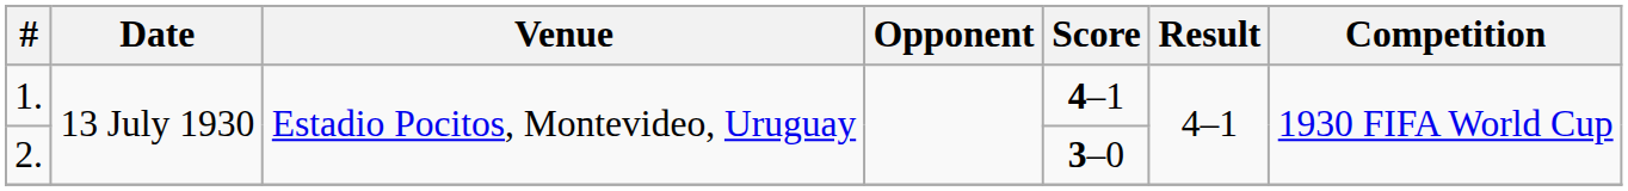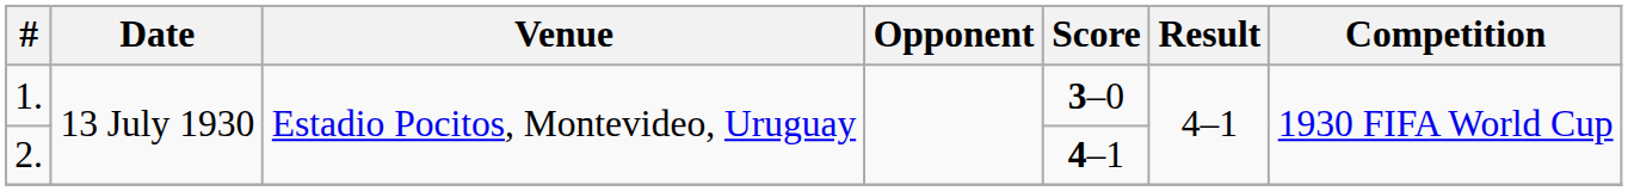 <table class="wikitable sortable" style="font-size:100%">
 <tr>
 <th>#</th>
 <th>Date</th>
 <th>Venue</th>
 <th>Opponent</th>
 <th>Score</th>
 <th>Result</th>
 <th>Competition</th>
 </tr>
 <tr>
 <td align=center>1.</td>
 <td rowspan=2>13 July 1930</td>
 <td rowspan=2><a href='#'>Estadio Pocitos</a>, Montevideo, <a href='#'>Uruguay</a></td>
 <td rowspan=2></td>
-<td align=center><strong>4</strong>–1</td>
+<td align=center><strong>3</strong>–0</td>
 <td rowspan=2 align=center>4–1</td>
 <td rowspan=2><a href='#'>1930 FIFA World Cup</a></td>
 </tr>
 <tr>
 <td align=center>2.</td>
-<td align=center><strong>3</strong>–0</td>
+<td align=center><strong>4</strong>–1</td>
 </tr>
 <tr>
 </tr>
 </table>
